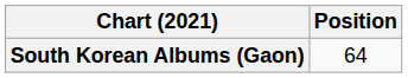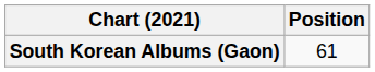 <table class="wikitable plainrowheaders" style="text-align:center">
 <tr>
 <th scope="col">Chart (2021)</th>
 <th scope="col">Position</th>
 </tr>
 <tr>
 <th scope="row">South Korean Albums (Gaon)</th>
-<td>64</td>
+<td>61</td>
 </tr>
 </table>
